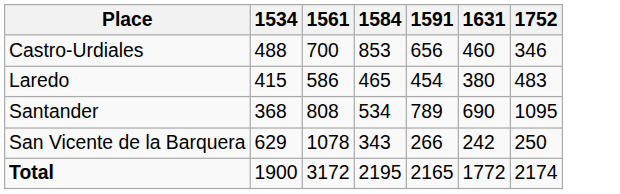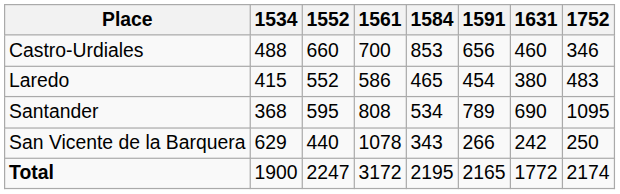 <table class="wikitable sortable">
 <tr>
 <th>Place</th>
 <th>1534</th>
+<th>1552</th>
 <th>1561</th>
 <th>1584</th>
 <th>1591</th>
 <th>1631</th>
 <th>1752</th>
 </tr>
 <tr>
 <td>Castro-Urdiales</td>
 <td>488</td>
+<td>660</td>
 <td>700</td>
 <td>853</td>
 <td>656</td>
 <td>460</td>
 <td>346</td>
 </tr>
 <tr>
 <td>Laredo</td>
 <td>415</td>
+<td>552</td>
 <td>586</td>
 <td>465</td>
 <td>454</td>
 <td>380</td>
 <td>483</td>
 </tr>
 <tr>
 <td>Santander</td>
 <td>368</td>
+<td>595</td>
 <td>808</td>
 <td>534</td>
 <td>789</td>
 <td>690</td>
 <td>1095</td>
 </tr>
 <tr>
 <td>San Vicente de la Barquera</td>
 <td>629</td>
+<td>440</td>
 <td>1078</td>
 <td>343</td>
 <td>266</td>
 <td>242</td>
 <td>250</td>
 </tr>
 <tr>
 <td><strong>Total</strong></td>
 <td>1900</td>
+<td>2247</td>
 <td>3172</td>
 <td>2195</td>
 <td>2165</td>
 <td>1772</td>
 <td>2174</td>
 </tr>
 </table>
